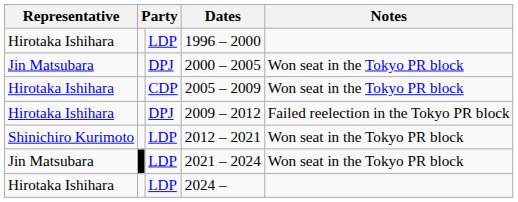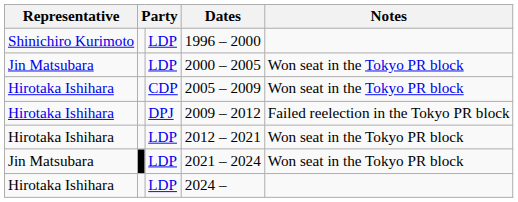 <table class=wikitable>
 <tr valign=bottom>
 <th>Representative</th>
 <th colspan="2">Party</th>
 <th>Dates</th>
 <th>Notes</th>
 </tr>
 <tr>
-<td>Hirotaka Ishihara</td>
+<td><a href='#'>Shinichiro Kurimoto</a></td>
 <td bgcolor=></td>
 <td><a href='#'>LDP</a></td>
 <td>1996 – 2000</td>
 <td></td>
 </tr>
 <tr>
 <td><a href='#'>Jin Matsubara</a></td>
 <td bgcolor=></td>
-<td><a href='#'>DPJ</a></td>
+<td><a href='#'>LDP</a></td>
 <td>2000 – 2005</td>
 <td>Won seat in the <a href='#'>Tokyo PR block</a></td>
 </tr>
 <tr>
 <td><a href='#'>Hirotaka Ishihara</a></td>
 <td bgcolor=></td>
 <td><a href='#'>CDP</a></td>
 <td>2005 – 2009</td>
 <td>Won seat in the <a href='#'>Tokyo PR block</a></td>
 </tr>
 <tr>
 <td><a href='#'>Hirotaka Ishihara</a></td>
 <td bgcolor=></td>
 <td><a href='#'>DPJ</a></td>
 <td>2009 – 2012</td>
 <td>Failed reelection in the Tokyo PR block</td>
 </tr>
 <tr>
-<td><a href='#'>Shinichiro Kurimoto</a></td>
+<td>Hirotaka Ishihara</td>
 <td bgcolor=></td>
 <td><a href='#'>LDP</a></td>
 <td>2012 – 2021</td>
 <td>Won seat in the Tokyo PR block</td>
 </tr>
 <tr>
 <td>Jin Matsubara</td>
 <td bgcolor={{ bgcolor=></td>
 <td><a href='#'>LDP</a></td>
 <td>2021 – 2024</td>
 <td>Won seat in the Tokyo PR block</td>
 </tr>
 <tr>
 <td>Hirotaka Ishihara</td>
 <td bgcolor=></td>
 <td><a href='#'>LDP</a></td>
 <td>2024 –</td>
 <td></td>
 </tr>
 </table>
